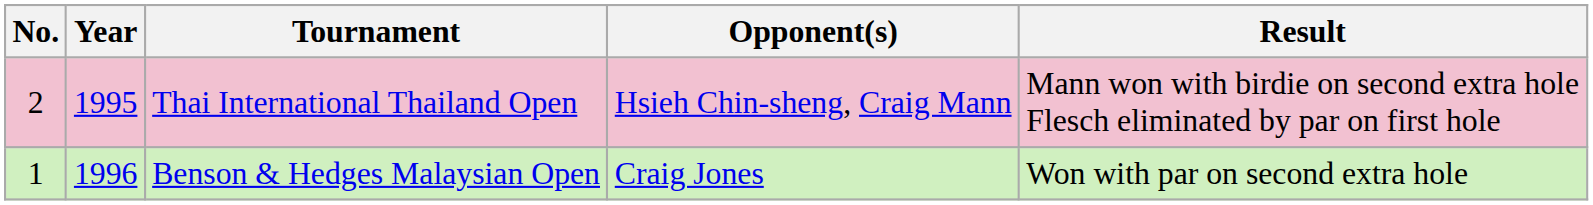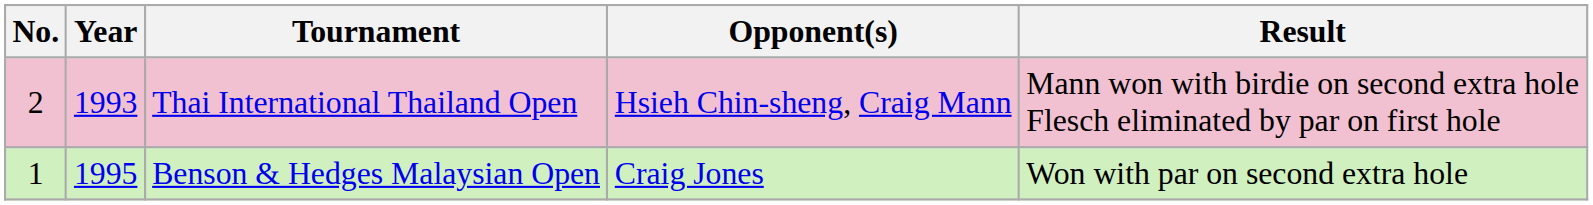 <table class="wikitable" style="font-size:95%;">
 <tr>
 <th>No.</th>
 <th>Year</th>
 <th>Tournament</th>
 <th>Opponent(s)</th>
 <th>Result</th>
 </tr>
 <tr style="background:#F2C1D1;">
 <td align=center>2</td>
-<td><a href='#'>1995</a></td>
+<td><a href='#'>1993</a></td>
 <td><a href='#'>Thai International Thailand Open</a></td>
 <td> <a href='#'>Hsieh Chin-sheng</a>,  <a href='#'>Craig Mann</a></td>
 <td>Mann won with birdie on second extra hole<br>Flesch eliminated by par on first hole</td>
 </tr>
 <tr style="background:#D0F0C0;">
 <td align=center>1</td>
-<td><a href='#'>1996</a></td>
+<td><a href='#'>1995</a></td>
 <td><a href='#'>Benson & Hedges Malaysian Open</a></td>
 <td> <a href='#'>Craig Jones</a></td>
 <td>Won with par on second extra hole</td>
 </tr>
 </table>
